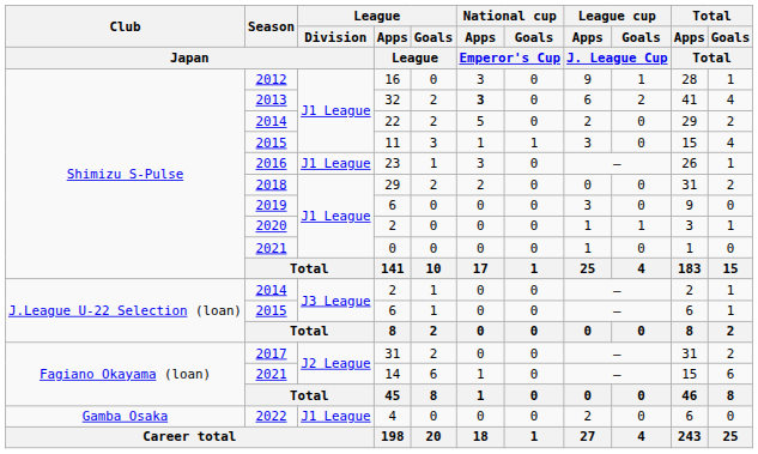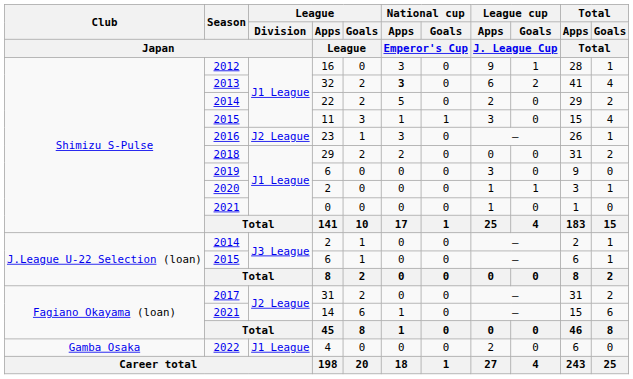 <table class="wikitable" style="text-align:center">
 <tr>
 <th rowspan=2>Club</th>
 <th rowspan=2>Season</th>
 <th colspan=3>League</th>
 <th colspan=2>National cup</th>
 <th colspan=2>League cup</th>
 <th colspan=2>Total</th>
 </tr>
 <tr>
 <th>Division</th>
 <th>Apps</th>
 <th>Goals</th>
 <th>Apps</th>
 <th>Goals</th>
 <th>Apps</th>
 <th>Goals</th>
 <th>Apps</th>
 <th>Goals</th>
 </tr>
 <tr>
 <th colspan=3>Japan</th>
 <th colspan=2>League</th>
 <th colspan=2><a href='#'>Emperor's Cup</a></th>
 <th colspan=2><a href='#'>J. League Cup</a></th>
 <th colspan=2>Total</th>
 </tr>
 <tr>
 <td rowspan="10"><a href='#'>Shimizu S-Pulse</a></td>
 <td><a href='#'>2012</a></td>
 <td rowspan="4"><a href='#'>J1 League</a></td>
 <td>16</td>
 <td>0</td>
 <td>3</td>
 <td>0</td>
 <td>9</td>
 <td>1</td>
 <td>28</td>
 <td>1</td>
 </tr>
 <tr>
 <td><a href='#'>2013</a></td>
 <td>32</td>
 <td>2</td>
 <td><strong>3</strong></td>
 <td>0</td>
 <td>6</td>
 <td>2</td>
 <td>41</td>
 <td>4</td>
 </tr>
 <tr>
 <td><a href='#'>2014</a></td>
 <td>22</td>
 <td>2</td>
 <td>5</td>
 <td>0</td>
 <td>2</td>
 <td>0</td>
 <td>29</td>
 <td>2</td>
 </tr>
 <tr>
 <td><a href='#'>2015</a></td>
 <td>11</td>
 <td>3</td>
 <td>1</td>
 <td>1</td>
 <td>3</td>
 <td>0</td>
 <td>15</td>
 <td>4</td>
 </tr>
 <tr>
 <td><a href='#'>2016</a></td>
-<td><a href='#'>J1 League</a></td>
+<td><a href='#'>J2 League</a></td>
 <td>23</td>
 <td>1</td>
 <td>3</td>
 <td>0</td>
 <td colspan="2">–</td>
 <td>26</td>
 <td>1</td>
 </tr>
 <tr>
 <td><a href='#'>2018</a></td>
 <td rowspan="4"><a href='#'>J1 League</a></td>
 <td>29</td>
 <td>2</td>
 <td>2</td>
 <td>0</td>
 <td>0</td>
 <td>0</td>
 <td>31</td>
 <td>2</td>
 </tr>
 <tr>
 <td><a href='#'>2019</a></td>
 <td>6</td>
 <td>0</td>
 <td>0</td>
 <td>0</td>
 <td>3</td>
 <td>0</td>
 <td>9</td>
 <td>0</td>
 </tr>
 <tr>
 <td><a href='#'>2020</a></td>
 <td>2</td>
 <td>0</td>
 <td>0</td>
 <td>0</td>
 <td>1</td>
 <td>1</td>
 <td>3</td>
 <td>1</td>
 </tr>
 <tr>
 <td><a href='#'>2021</a></td>
 <td>0</td>
 <td>0</td>
 <td>0</td>
 <td>0</td>
 <td>1</td>
 <td>0</td>
 <td>1</td>
 <td>0</td>
 </tr>
 <tr>
 <th colspan="2">Total</th>
 <th>141</th>
 <th>10</th>
 <th>17</th>
 <th>1</th>
 <th>25</th>
 <th>4</th>
 <th>183</th>
 <th>15</th>
 </tr>
 <tr>
 <td rowspan="3"><a href='#'>J.League U-22 Selection</a> (loan)</td>
 <td><a href='#'>2014</a></td>
 <td rowspan="2"><a href='#'>J3 League</a></td>
 <td>2</td>
 <td>1</td>
 <td>0</td>
 <td>0</td>
 <td colspan="2">–</td>
 <td>2</td>
 <td>1</td>
 </tr>
 <tr>
 <td><a href='#'>2015</a></td>
 <td>6</td>
 <td>1</td>
 <td>0</td>
 <td>0</td>
 <td colspan="2">–</td>
 <td>6</td>
 <td>1</td>
 </tr>
 <tr>
 <th colspan="2">Total</th>
 <th>8</th>
 <th>2</th>
 <th>0</th>
 <th>0</th>
 <th>0</th>
 <th>0</th>
 <th>8</th>
 <th>2</th>
 </tr>
 <tr>
 <td rowspan="3"><a href='#'>Fagiano Okayama</a> (loan)</td>
 <td><a href='#'>2017</a></td>
 <td rowspan="2"><a href='#'>J2 League</a></td>
 <td>31</td>
 <td>2</td>
 <td>0</td>
 <td>0</td>
 <td colspan="2">–</td>
 <td>31</td>
 <td>2</td>
 </tr>
 <tr>
 <td><a href='#'>2021</a></td>
 <td>14</td>
 <td>6</td>
 <td>1</td>
 <td>0</td>
 <td colspan="2">–</td>
 <td>15</td>
 <td>6</td>
 </tr>
 <tr>
 <th colspan="2">Total</th>
 <th>45</th>
 <th>8</th>
 <th>1</th>
 <th>0</th>
 <th>0</th>
 <th>0</th>
 <th>46</th>
 <th>8</th>
 </tr>
 <tr>
 <td><a href='#'>Gamba Osaka</a></td>
 <td><a href='#'>2022</a></td>
 <td><a href='#'>J1 League</a></td>
 <td>4</td>
 <td>0</td>
 <td>0</td>
 <td>0</td>
 <td>2</td>
 <td>0</td>
 <td>6</td>
 <td>0</td>
 </tr>
 <tr>
 <th colspan=3>Career total</th>
 <th>198</th>
 <th>20</th>
 <th>18</th>
 <th>1</th>
 <th>27</th>
 <th>4</th>
 <th>243</th>
 <th>25</th>
 </tr>
 </table>
